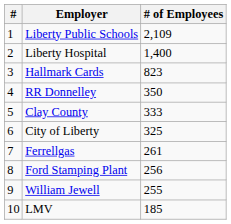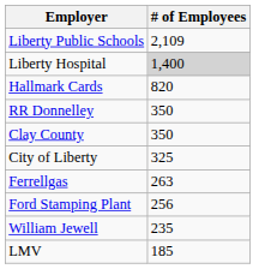 <table class="wikitable">
 <tr>
-<th>#</th>
 <th>Employer</th>
 <th># of Employees</th>
 </tr>
 <tr>
-<td>1</td>
 <td><a href='#'>Liberty Public Schools</a></td>
 <td>2,109</td>
 </tr>
 <tr>
-<td>2</td>
 <td>Liberty Hospital</td>
-<td>1,400</td>
+<td style="background: lightgrey;">1,400</td>
 </tr>
 <tr>
-<td>3</td>
 <td><a href='#'>Hallmark Cards</a></td>
-<td>823</td>
+<td>820</td>
 </tr>
 <tr>
-<td>4</td>
 <td><a href='#'>RR Donnelley</a></td>
 <td>350</td>
 </tr>
 <tr>
-<td>5</td>
 <td><a href='#'>Clay County</a></td>
-<td>333</td>
+<td>350</td>
 </tr>
 <tr>
-<td>6</td>
 <td>City of Liberty</td>
 <td>325</td>
 </tr>
 <tr>
-<td>7</td>
 <td><a href='#'>Ferrellgas</a></td>
-<td>261</td>
+<td>263</td>
 </tr>
 <tr>
-<td>8</td>
 <td><a href='#'>Ford Stamping Plant</a></td>
 <td>256</td>
 </tr>
 <tr>
-<td>9</td>
 <td><a href='#'>William Jewell</a></td>
-<td>255</td>
+<td>235</td>
 </tr>
 <tr>
-<td>10</td>
 <td>LMV</td>
 <td>185</td>
 </tr>
 </table>
